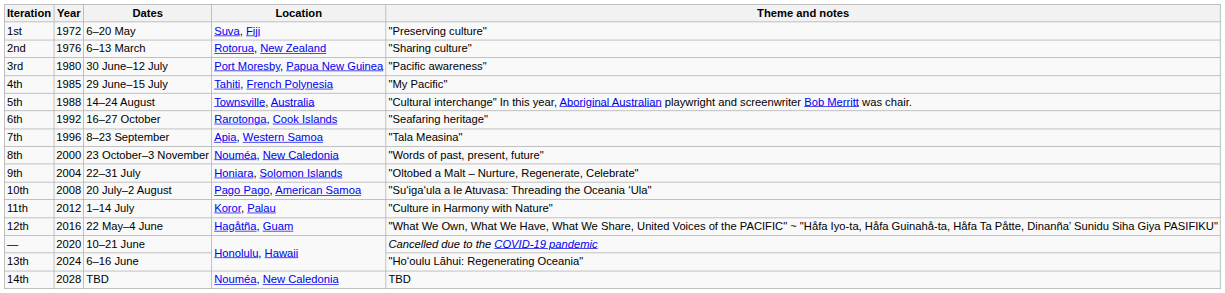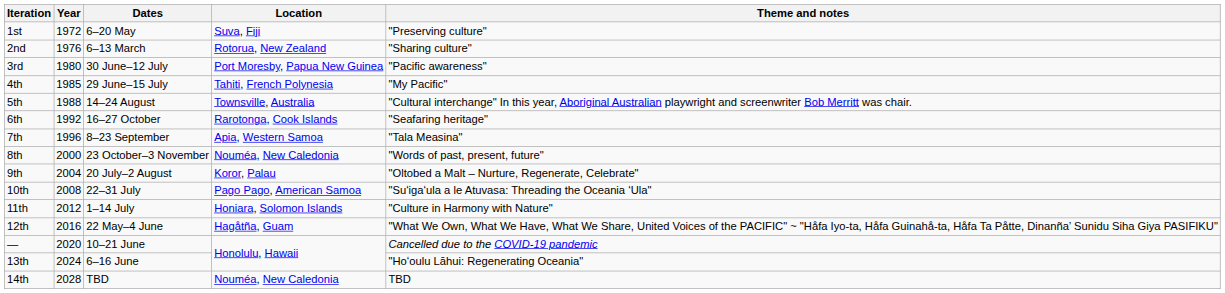 <table class="wikitable">
 <tr>
 <th>Iteration</th>
 <th>Year</th>
 <th>Dates</th>
 <th>Location</th>
 <th>Theme and notes</th>
 </tr>
 <tr>
 <td>1st</td>
 <td>1972</td>
 <td>6–20 May</td>
 <td><a href='#'>Suva</a>, <a href='#'>Fiji</a> </td>
 <td>"Preserving culture"</td>
 </tr>
 <tr>
 <td>2nd</td>
 <td>1976</td>
 <td>6–13 March</td>
 <td><a href='#'>Rotorua</a>, <a href='#'>New Zealand</a> </td>
 <td>"Sharing culture"</td>
 </tr>
 <tr>
 <td>3rd</td>
 <td>1980</td>
 <td>30 June–12 July</td>
 <td><a href='#'>Port Moresby</a>, <a href='#'>Papua New Guinea</a> </td>
 <td>"Pacific awareness"</td>
 </tr>
 <tr>
 <td>4th</td>
 <td>1985</td>
 <td>29 June–15 July</td>
 <td><a href='#'>Tahiti</a>, <a href='#'>French Polynesia</a> </td>
 <td>"My Pacific"</td>
 </tr>
 <tr>
 <td>5th</td>
 <td>1988</td>
 <td>14–24 August</td>
 <td><a href='#'>Townsville</a>, <a href='#'>Australia</a> </td>
 <td>"Cultural interchange" In this year, <a href='#'>Aboriginal Australian</a> playwright and screenwriter <a href='#'>Bob Merritt</a> was chair.</td>
 </tr>
 <tr>
 <td>6th</td>
 <td>1992</td>
 <td>16–27 October</td>
 <td><a href='#'>Rarotonga</a>, <a href='#'>Cook Islands</a> </td>
 <td>"Seafaring heritage"</td>
 </tr>
 <tr>
 <td>7th</td>
 <td>1996</td>
 <td>8–23 September</td>
 <td><a href='#'>Apia</a>, <a href='#'>Western Samoa</a> </td>
 <td>"Tala Measina"</td>
 </tr>
 <tr>
 <td>8th</td>
 <td>2000</td>
 <td>23 October–3 November</td>
 <td><a href='#'>Nouméa</a>, <a href='#'>New Caledonia</a> </td>
 <td>"Words of past, present, future"</td>
 </tr>
 <tr>
 <td>9th</td>
 <td>2004</td>
-<td>22–31 July</td>
-<td><a href='#'>Honiara</a>, <a href='#'>Solomon Islands</a> </td>
+<td>20 July–2 August</td>
+<td><a href='#'>Koror</a>, <a href='#'>Palau</a> </td>
 <td>"Oltobed a Malt – Nurture, Regenerate, Celebrate"</td>
 </tr>
 <tr>
 <td>10th</td>
 <td>2008</td>
-<td>20 July–2 August</td>
+<td>22–31 July</td>
 <td><a href='#'>Pago Pago</a>, <a href='#'>American Samoa</a> </td>
 <td>"Suʻigaʻula a le Atuvasa: Threading the Oceania ʻUla"</td>
 </tr>
 <tr>
 <td>11th</td>
 <td>2012</td>
 <td>1–14 July</td>
-<td><a href='#'>Koror</a>, <a href='#'>Palau</a> </td>
+<td><a href='#'>Honiara</a>, <a href='#'>Solomon Islands</a> </td>
 <td>"Culture in Harmony with Nature"</td>
 </tr>
 <tr>
 <td>12th</td>
 <td>2016</td>
 <td>22 May–4 June</td>
 <td><a href='#'>Hagåtña</a>, <a href='#'>Guam</a> </td>
 <td>"What We Own, What We Have, What We Share, United Voices of the PACIFIC" ~ "Håfa Iyo-ta, Håfa Guinahå-ta, Håfa Ta Påtte, Dinanña’ Sunidu Siha Giya PASIFIKU"</td>
 </tr>
 <tr>
 <td>—</td>
 <td>2020</td>
 <td>10–21 June</td>
 <td rowspan=2><a href='#'>Honolulu</a>, <a href='#'>Hawaii</a> </td>
 <td><em>Cancelled due to the <a href='#'>COVID-19 pandemic</a></em></td>
 </tr>
 <tr>
 <td>13th</td>
 <td>2024</td>
 <td>6–16 June</td>
 <td>"Hoʻoulu Lāhui: Regenerating Oceania"</td>
 </tr>
 <tr>
 <td>14th</td>
 <td>2028</td>
 <td>TBD</td>
 <td><a href='#'>Nouméa</a>, <a href='#'>New Caledonia</a> </td>
 <td>TBD</td>
 </tr>
 </table>
